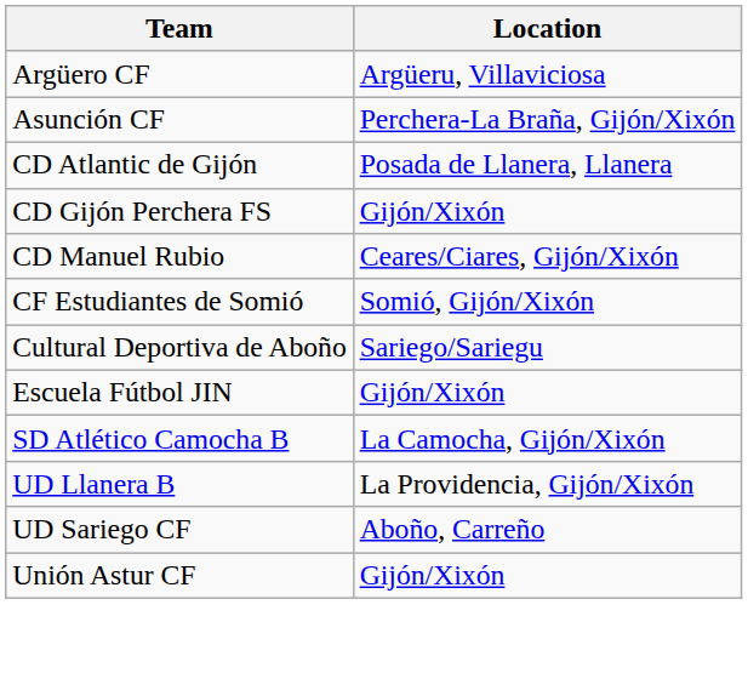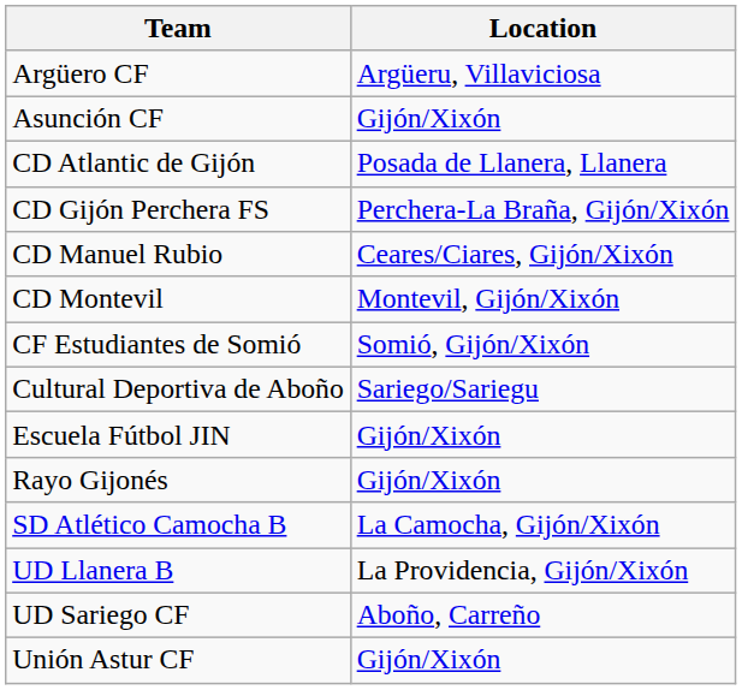 <table class="wikitable">
 <tr>
 <th>Team</th>
 <th>Location</th>
 </tr>
 <tr>
 <td>Argüero CF</td>
 <td><a href='#'>Argüeru</a>, <a href='#'>Villaviciosa</a></td>
 </tr>
 <tr>
 <td>Asunción CF</td>
-<td><a href='#'>Perchera-La Braña</a>, <a href='#'>Gijón/Xixón</a></td>
+<td><a href='#'>Gijón/Xixón</a></td>
 </tr>
 <tr>
 <td>CD Atlantic de Gijón</td>
 <td><a href='#'>Posada de Llanera</a>, <a href='#'>Llanera</a></td>
 </tr>
 <tr>
 <td>CD Gijón Perchera FS</td>
-<td><a href='#'>Gijón/Xixón</a></td>
+<td><a href='#'>Perchera-La Braña</a>, <a href='#'>Gijón/Xixón</a></td>
 </tr>
 <tr>
 <td>CD Manuel Rubio</td>
 <td><a href='#'>Ceares/Ciares</a>, <a href='#'>Gijón/Xixón</a></td>
+</tr>
+<tr>
+<td>CD Montevil</td>
+<td><a href='#'>Montevil</a>, <a href='#'>Gijón/Xixón</a></td>
 </tr>
 <tr>
 <td>CF Estudiantes de Somió</td>
 <td><a href='#'>Somió</a>, <a href='#'>Gijón/Xixón</a></td>
 </tr>
 <tr>
 <td>Cultural Deportiva de Aboño</td>
 <td><a href='#'>Sariego/Sariegu</a></td>
 </tr>
 <tr>
 <td>Escuela Fútbol JIN</td>
+<td><a href='#'>Gijón/Xixón</a></td>
+</tr>
+<tr>
+<td>Rayo Gijonés</td>
 <td><a href='#'>Gijón/Xixón</a></td>
 </tr>
 <tr>
 <td><a href='#'>SD Atlético Camocha B</a></td>
 <td><a href='#'>La Camocha</a>, <a href='#'>Gijón/Xixón</a></td>
 </tr>
 <tr>
 <td><a href='#'>UD Llanera B</a></td>
 <td>La Providencia, <a href='#'>Gijón/Xixón</a></td>
 </tr>
 <tr>
 <td>UD Sariego CF</td>
 <td><a href='#'>Aboño</a>, <a href='#'>Carreño</a></td>
 </tr>
 <tr>
 <td>Unión Astur CF</td>
 <td><a href='#'>Gijón/Xixón</a></td>
 </tr>
 </table>
